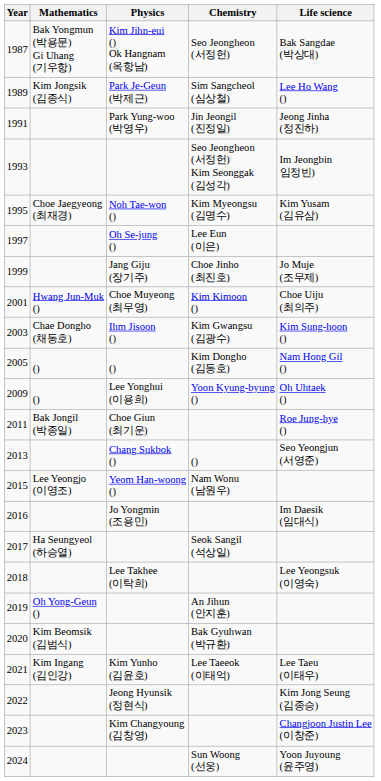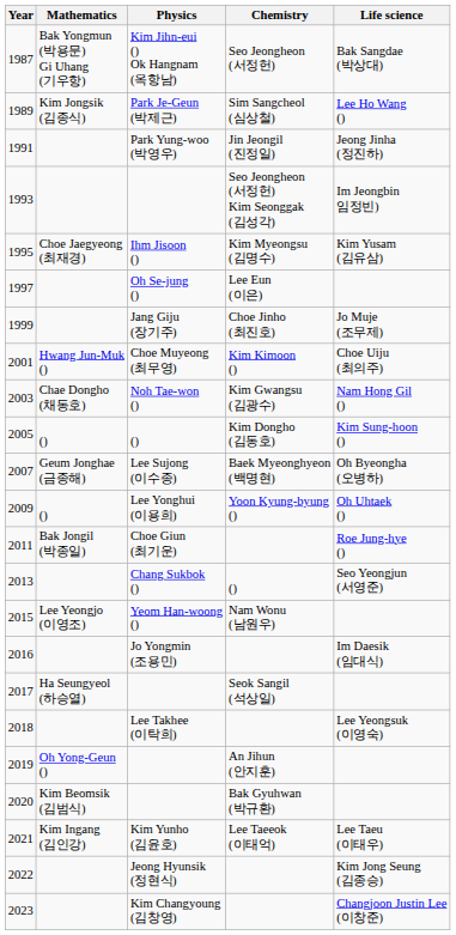 <table class="wikitable">
 <tr>
 <th>Year</th>
 <th>Mathematics</th>
 <th>Physics</th>
 <th>Chemistry</th>
 <th>Life science</th>
 </tr>
 <tr>
 <td>1987</td>
 <td>Bak Yongmun<br>(박용문)<br>Gi Uhang<br>(기우항)</td>
 <td><a href='#'>Kim Jihn-eui</a><br>()<br>Ok Hangnam<br>(옥항남)</td>
 <td>Seo Jeongheon<br>(서정헌)</td>
 <td>Bak Sangdae<br>(박상대)</td>
 </tr>
 <tr>
 <td>1989</td>
 <td>Kim Jongsik<br>(김종식)</td>
 <td><a href='#'>Park Je-Geun</a><br>(박제근)</td>
 <td>Sim Sangcheol<br>(심상철)</td>
 <td><a href='#'>Lee Ho Wang</a><br>()</td>
 </tr>
 <tr>
 <td>1991</td>
 <td></td>
 <td>Park Yung-woo<br>(박영우)</td>
 <td>Jin Jeongil<br>(진정일)</td>
 <td>Jeong Jinha<br>(정진하)</td>
 </tr>
 <tr>
 <td>1993</td>
 <td></td>
 <td></td>
 <td>Seo Jeongheon<br>(서정헌)<br>Kim Seonggak<br>(김성각)</td>
 <td>Im Jeongbin<br>임정빈)</td>
 </tr>
 <tr>
 <td>1995</td>
 <td>Choe Jaegyeong<br>(최재경)</td>
-<td><a href='#'>Noh Tae-won</a><br>()</td>
+<td><a href='#'>Ihm Jisoon</a><br>()</td>
 <td>Kim Myeongsu<br>(김명수)</td>
 <td>Kim Yusam<br>(김유삼)</td>
 </tr>
 <tr>
 <td>1997</td>
 <td></td>
 <td><a href='#'>Oh Se-jung</a><br>()</td>
 <td>Lee Eun<br>(이은)</td>
 <td></td>
 </tr>
 <tr>
 <td>1999</td>
 <td></td>
 <td>Jang Giju<br>(장기주)</td>
 <td>Choe Jinho<br>(최진호)</td>
 <td>Jo Muje<br>(조무제)</td>
 </tr>
 <tr>
 <td>2001</td>
 <td><a href='#'>Hwang Jun-Muk</a><br>()</td>
 <td>Choe Muyeong<br>(최무영)</td>
 <td><a href='#'>Kim Kimoon</a><br>()</td>
 <td>Choe Uiju<br>(최의주)</td>
 </tr>
 <tr>
 <td>2003</td>
 <td>Chae Dongho<br>(채동호)</td>
-<td><a href='#'>Ihm Jisoon</a><br>()</td>
+<td><a href='#'>Noh Tae-won</a><br>()</td>
 <td>Kim Gwangsu<br>(김광수)</td>
-<td><a href='#'>Kim Sung-hoon</a><br>()</td>
+<td><a href='#'>Nam Hong Gil</a><br>()</td>
 </tr>
 <tr>
 <td>2005</td>
 <td><br>()</td>
 <td><br>()</td>
 <td>Kim Dongho<br>(김동호)</td>
-<td><a href='#'>Nam Hong Gil</a><br>()</td>
+<td><a href='#'>Kim Sung-hoon</a><br>()</td>
+</tr>
+<tr>
+<td>2007</td>
+<td>Geum Jonghae<br>(금종해)</td>
+<td>Lee Sujong<br>(이수종)</td>
+<td>Baek Myeonghyeon<br>(백명현)</td>
+<td>Oh Byeongha<br>(오병하)</td>
 </tr>
 <tr>
 <td>2009</td>
 <td><br>()</td>
 <td>Lee Yonghui<br>(이용희)</td>
 <td><a href='#'>Yoon Kyung-byung</a><br>()</td>
 <td><a href='#'>Oh Uhtaek</a><br>()</td>
 </tr>
 <tr>
 <td>2011</td>
 <td>Bak Jongil<br>(박종일)</td>
 <td>Choe Giun<br>(최기운)</td>
 <td></td>
 <td><a href='#'>Roe Jung-hye</a><br>()</td>
 </tr>
 <tr>
 <td>2013</td>
 <td></td>
 <td><a href='#'>Chang Sukbok</a><br>()</td>
 <td><br>()</td>
 <td>Seo Yeongjun<br>(서영준)</td>
 </tr>
 <tr>
 <td>2015</td>
 <td>Lee Yeongjo<br>(이영조)</td>
 <td><a href='#'>Yeom Han-woong</a><br>()</td>
 <td>Nam Wonu<br>(남원우)</td>
 <td></td>
 </tr>
 <tr>
 <td>2016</td>
 <td></td>
 <td>Jo Yongmin<br>(조용민)</td>
 <td></td>
 <td>Im Daesik<br>(임대식)</td>
 </tr>
 <tr>
 <td>2017</td>
 <td>Ha Seungyeol<br>(하승열)</td>
 <td></td>
 <td>Seok Sangil<br>(석상일)</td>
 <td></td>
 </tr>
 <tr>
 <td>2018</td>
 <td></td>
 <td>Lee Takhee<br>(이탁희)</td>
 <td></td>
 <td>Lee Yeongsuk<br>(이영숙)</td>
 </tr>
 <tr>
 <td>2019</td>
 <td><a href='#'>Oh Yong-Geun</a><br>()</td>
 <td></td>
 <td>An Jihun<br>(안지훈)</td>
 <td></td>
 </tr>
 <tr>
 <td>2020</td>
 <td>Kim Beomsik<br>(김범식)</td>
 <td></td>
 <td>Bak Gyuhwan<br>(박규환)</td>
 <td></td>
 </tr>
 <tr>
 <td>2021</td>
 <td>Kim Ingang<br>(김인강)</td>
 <td>Kim Yunho<br>(김윤호)</td>
 <td>Lee Taeeok<br>(이태억)</td>
 <td>Lee Taeu<br>(이태우)</td>
 </tr>
 <tr>
 <td>2022</td>
 <td></td>
 <td>Jeong Hyunsik<br>(정현식)</td>
 <td></td>
 <td>Kim Jong Seung<br>(김종승)</td>
 </tr>
 <tr>
 <td>2023</td>
 <td></td>
 <td>Kim Changyoung<br>(김창영)</td>
 <td></td>
 <td><a href='#'>Changjoon Justin Lee</a><br>(이창준)</td>
 </tr>
-<tr>
-<td>2024</td>
-<td></td>
-<td></td>
-<td>Sun Woong<br>(선웅)</td>
-<td>Yoon Juyoung<br>(윤주영)</td>
-</tr>
 </table>
